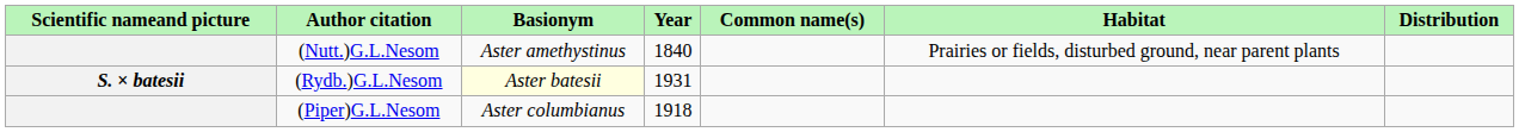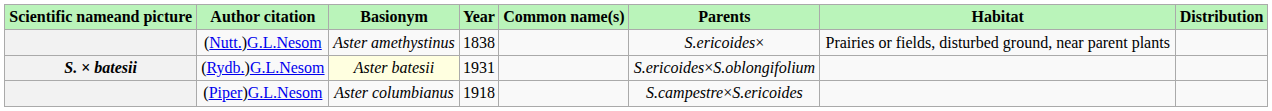 <table class="wikitable sortable mw-collapsible" style="width:100%;text-align:center;">
 <tr>
 <th scope="col" style="background-color:#baf4ba;">Scientific nameand picture</th>
 <th scope="col" style="background-color:#baf4ba;">Author citation</th>
 <th scope="col" style="background-color:#baf4ba;">Basionym</th>
 <th scope="col" style="background-color:#baf4ba;">Year</th>
 <th scope="col" style="background-color:#baf4ba;">Common name(s)</th>
+<th scope="col" class="unsortable" style="background-color:#baf4ba;">Parents</th>
 <th scope="col" class="unsortable" style="background-color:#baf4ba;">Habitat</th>
 <th scope="col" class="unsortable" style="background-color:#baf4ba;">Distribution</th>
 </tr>
 <tr>
 <th scope="row"></th>
 <td>(<a href='#'>Nutt.</a>)<a href='#'>G.L.Nesom</a></td>
 <td><em>Aster amethystinus</em></td>
-<td>1840</td>
+<td>1838</td>
 <td></td>
+<td><em>S.ericoides</em>×</td>
 <td>Prairies or fields, disturbed ground, near parent plants</td>
 <td></td>
 </tr>
 <tr>
 <th scope="row"><em>S.</em> × <em>batesii</em></th>
 <td>(<a href='#'>Rydb.</a>)<a href='#'>G.L.Nesom</a></td>
 <td style="background: lightyellow;"><em>Aster batesii</em></td>
 <td>1931</td>
 <td></td>
+<td><em>S.ericoides</em>×<em>S.oblongifolium</em></td>
 <td></td>
 <td></td>
 </tr>
 <tr>
 <th scope="row"></th>
 <td>(<a href='#'>Piper</a>)<a href='#'>G.L.Nesom</a></td>
 <td><em>Aster columbianus</em></td>
 <td>1918</td>
 <td></td>
+<td><em>S.campestre</em>×<em>S.ericoides</em></td>
 <td></td>
 <td></td>
 </tr>
 </table>
